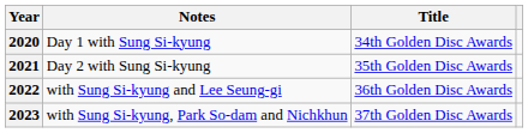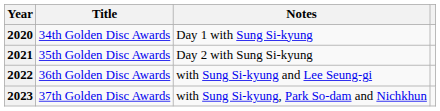 <table class="wikitable plainrowheaders">
 <tr>
 <th scope="col">Year</th>
+<th scope="col">Title</th>
 <th scope="col">Notes</th>
-<th scope="col">Title</th>
 <th scope="col"></th>
 </tr>
 <tr>
 <th scope="row">2020</th>
+<td><a href='#'>34th Golden Disc Awards</a></td>
 <td>Day 1 with <a href='#'>Sung Si-kyung</a></td>
-<td><a href='#'>34th Golden Disc Awards</a></td>
 <td></td>
 </tr>
 <tr>
 <th scope="row">2021</th>
+<td><a href='#'>35th Golden Disc Awards</a></td>
 <td>Day 2 with Sung Si-kyung</td>
-<td><a href='#'>35th Golden Disc Awards</a></td>
 <td></td>
 </tr>
 <tr>
 <th scope="row">2022</th>
+<td><a href='#'>36th Golden Disc Awards</a></td>
 <td>with <a href='#'>Sung Si-kyung</a> and <a href='#'>Lee Seung-gi</a></td>
-<td><a href='#'>36th Golden Disc Awards</a></td>
 <td></td>
 </tr>
 <tr>
 <th scope="row">2023</th>
+<td><a href='#'>37th Golden Disc Awards</a></td>
 <td>with <a href='#'>Sung Si-kyung</a>, <a href='#'>Park So-dam</a> and <a href='#'>Nichkhun</a></td>
-<td><a href='#'>37th Golden Disc Awards</a></td>
 <td></td>
 </tr>
 </table>
